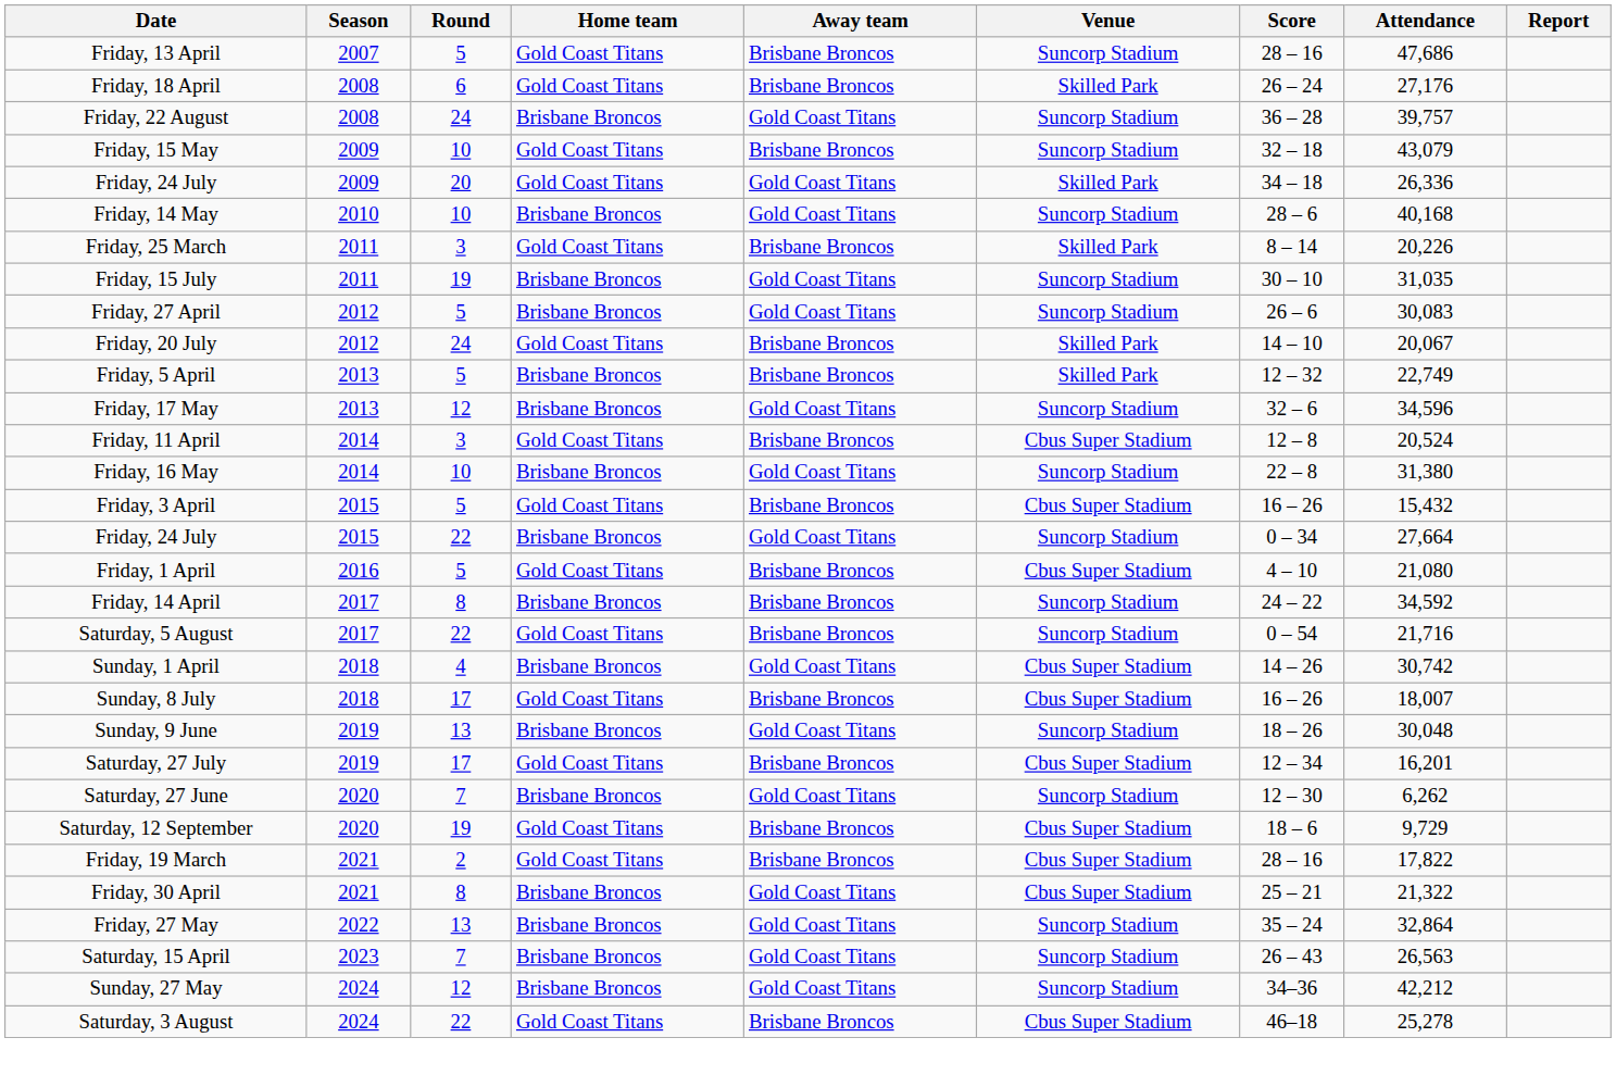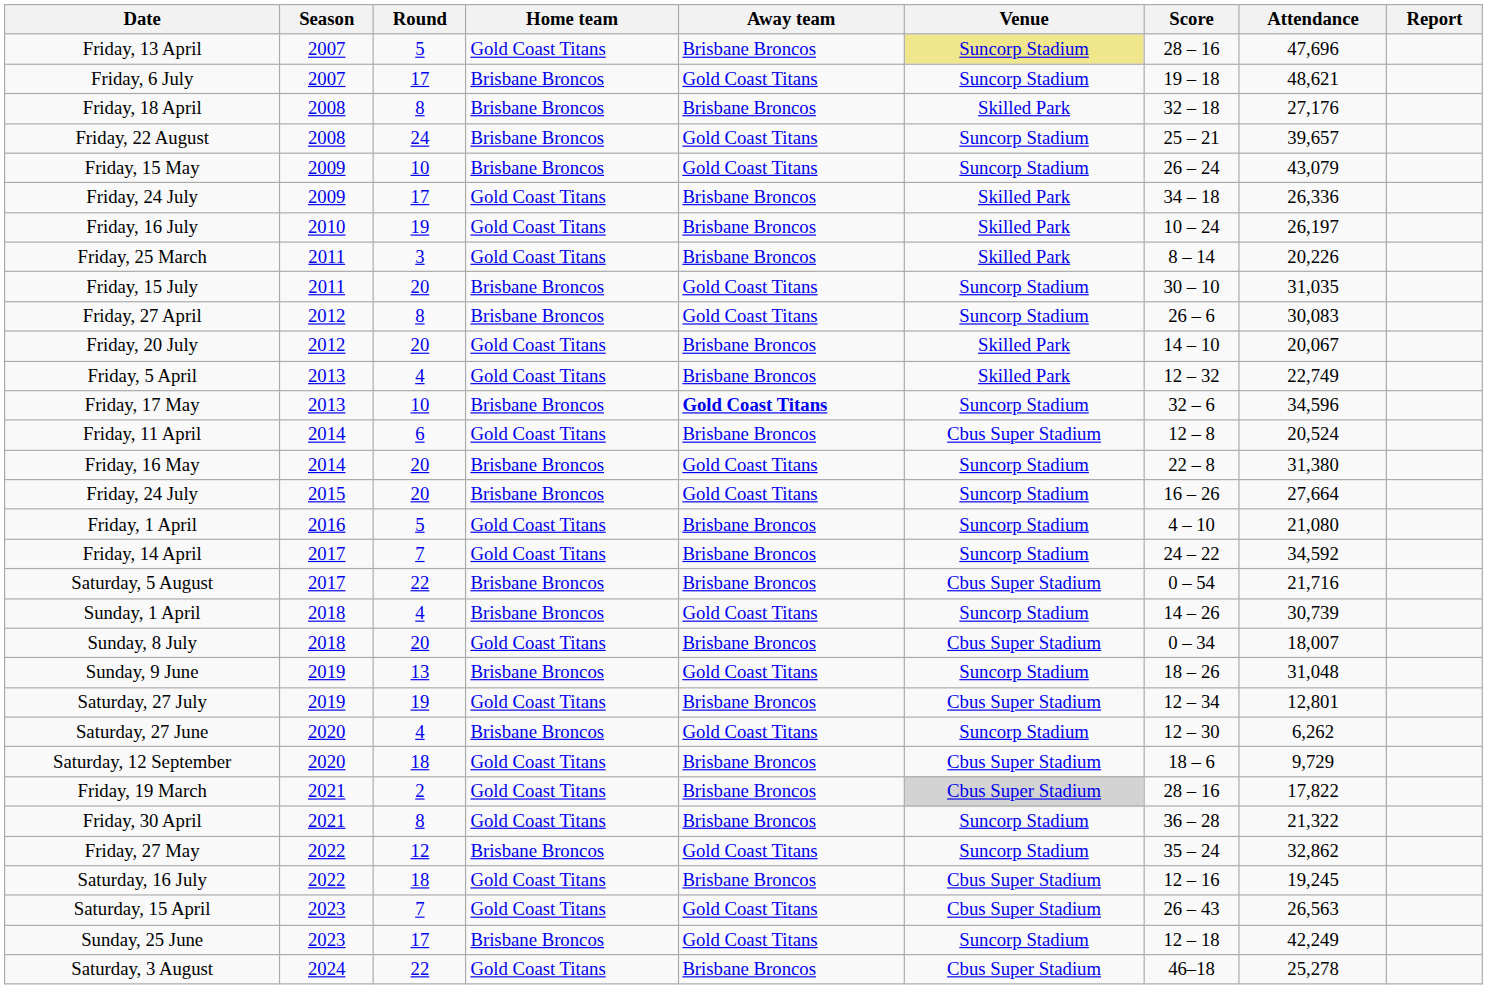 <table class="wikitable" style="text-align:center;" width="100%">
 <tr>
 <th>Date</th>
 <th>Season</th>
 <th>Round</th>
 <th>Home team</th>
 <th>Away team</th>
 <th>Venue</th>
 <th>Score</th>
 <th>Attendance</th>
 <th>Report</th>
 </tr>
 <tr>
 <td>Friday, 13 April</td>
 <td><a href='#'>2007</a></td>
 <td><a href='#'>5</a></td>
 <td style="text-align:left;"> <a href='#'>Gold Coast Titans</a></td>
 <td style="text-align:left;"> <a href='#'>Brisbane Broncos</a></td>
+<td style="background: khaki;"><a href='#'>Suncorp Stadium</a></td>
+<td>28 – 16</td>
+<td>47,696</td>
+<td></td>
+</tr>
+<tr>
+<td>Friday, 6 July</td>
+<td><a href='#'>2007</a></td>
+<td><a href='#'>17</a></td>
+<td style="text-align:left;"> <a href='#'>Brisbane Broncos</a></td>
+<td style="text-align:left;"> <a href='#'>Gold Coast Titans</a></td>
 <td><a href='#'>Suncorp Stadium</a></td>
-<td>28 – 16</td>
-<td>47,686</td>
+<td>19 – 18</td>
+<td>48,621</td>
 <td></td>
 </tr>
 <tr>
 <td>Friday, 18 April</td>
 <td><a href='#'>2008</a></td>
-<td><a href='#'>6</a></td>
-<td style="text-align:left;"> <a href='#'>Gold Coast Titans</a></td>
+<td><a href='#'>8</a></td>
+<td style="text-align:left;"> <a href='#'>Brisbane Broncos</a></td>
 <td style="text-align:left;"> <a href='#'>Brisbane Broncos</a></td>
 <td><a href='#'>Skilled Park</a></td>
-<td>26 – 24</td>
+<td>32 – 18</td>
 <td>27,176</td>
 <td></td>
 </tr>
 <tr>
 <td>Friday, 22 August</td>
 <td><a href='#'>2008</a></td>
 <td><a href='#'>24</a></td>
 <td style="text-align:left;"> <a href='#'>Brisbane Broncos</a></td>
 <td style="text-align:left;"> <a href='#'>Gold Coast Titans</a></td>
 <td><a href='#'>Suncorp Stadium</a></td>
-<td>36 – 28</td>
-<td>39,757</td>
+<td>25 – 21</td>
+<td>39,657</td>
 <td></td>
 </tr>
 <tr>
 <td>Friday, 15 May</td>
 <td><a href='#'>2009</a></td>
 <td><a href='#'>10</a></td>
+<td style="text-align:left;"> <a href='#'>Brisbane Broncos</a></td>
 <td style="text-align:left;"> <a href='#'>Gold Coast Titans</a></td>
-<td style="text-align:left;"> <a href='#'>Brisbane Broncos</a></td>
 <td><a href='#'>Suncorp Stadium</a></td>
-<td>32 – 18</td>
+<td>26 – 24</td>
 <td>43,079</td>
 <td></td>
 </tr>
 <tr>
 <td>Friday, 24 July</td>
 <td><a href='#'>2009</a></td>
-<td><a href='#'>20</a></td>
+<td><a href='#'>17</a></td>
 <td style="text-align:left;"> <a href='#'>Gold Coast Titans</a></td>
-<td style="text-align:left;"> <a href='#'>Gold Coast Titans</a></td>
+<td style="text-align:left;"> <a href='#'>Brisbane Broncos</a></td>
 <td><a href='#'>Skilled Park</a></td>
 <td>34 – 18</td>
 <td>26,336</td>
 <td></td>
 </tr>
 <tr>
-<td>Friday, 14 May</td>
+<td>Friday, 16 July</td>
 <td><a href='#'>2010</a></td>
-<td><a href='#'>10</a></td>
+<td><a href='#'>19</a></td>
+<td style="text-align:left;"> <a href='#'>Gold Coast Titans</a></td>
 <td style="text-align:left;"> <a href='#'>Brisbane Broncos</a></td>
-<td style="text-align:left;"> <a href='#'>Gold Coast Titans</a></td>
-<td><a href='#'>Suncorp Stadium</a></td>
-<td>28 – 6</td>
-<td>40,168</td>
+<td><a href='#'>Skilled Park</a></td>
+<td>10 – 24</td>
+<td>26,197</td>
 <td></td>
 </tr>
 <tr>
 <td>Friday, 25 March</td>
 <td><a href='#'>2011</a></td>
 <td><a href='#'>3</a></td>
 <td style="text-align:left;"> <a href='#'>Gold Coast Titans</a></td>
 <td style="text-align:left;"> <a href='#'>Brisbane Broncos</a></td>
 <td><a href='#'>Skilled Park</a></td>
 <td>8 – 14</td>
 <td>20,226</td>
 <td></td>
 </tr>
 <tr>
 <td>Friday, 15 July</td>
 <td><a href='#'>2011</a></td>
-<td><a href='#'>19</a></td>
+<td><a href='#'>20</a></td>
 <td style="text-align:left;"> <a href='#'>Brisbane Broncos</a></td>
 <td style="text-align:left;"> <a href='#'>Gold Coast Titans</a></td>
 <td><a href='#'>Suncorp Stadium</a></td>
 <td>30 – 10</td>
 <td>31,035</td>
 <td></td>
 </tr>
 <tr>
 <td>Friday, 27 April</td>
 <td><a href='#'>2012</a></td>
-<td><a href='#'>5</a></td>
+<td><a href='#'>8</a></td>
 <td style="text-align:left;"> <a href='#'>Brisbane Broncos</a></td>
 <td style="text-align:left;"> <a href='#'>Gold Coast Titans</a></td>
 <td><a href='#'>Suncorp Stadium</a></td>
 <td>26 – 6</td>
 <td>30,083</td>
 <td></td>
 </tr>
 <tr>
 <td>Friday, 20 July</td>
 <td><a href='#'>2012</a></td>
-<td><a href='#'>24</a></td>
+<td><a href='#'>20</a></td>
 <td style="text-align:left;"> <a href='#'>Gold Coast Titans</a></td>
 <td style="text-align:left;"> <a href='#'>Brisbane Broncos</a></td>
 <td><a href='#'>Skilled Park</a></td>
 <td>14 – 10</td>
 <td>20,067</td>
 <td></td>
 </tr>
 <tr>
 <td>Friday, 5 April</td>
 <td><a href='#'>2013</a></td>
-<td><a href='#'>5</a></td>
-<td style="text-align:left;"> <a href='#'>Brisbane Broncos</a></td>
+<td><a href='#'>4</a></td>
+<td style="text-align:left;"> <a href='#'>Gold Coast Titans</a></td>
 <td style="text-align:left;"> <a href='#'>Brisbane Broncos</a></td>
 <td><a href='#'>Skilled Park</a></td>
 <td>12 – 32</td>
 <td>22,749</td>
 <td></td>
 </tr>
 <tr>
 <td>Friday, 17 May</td>
 <td><a href='#'>2013</a></td>
-<td><a href='#'>12</a></td>
+<td><a href='#'>10</a></td>
 <td style="text-align:left;"> <a href='#'>Brisbane Broncos</a></td>
-<td style="text-align:left;"> <a href='#'>Gold Coast Titans</a></td>
+<td style="text-align:left;"><strong> <a href='#'>Gold Coast Titans</a></strong></td>
 <td><a href='#'>Suncorp Stadium</a></td>
 <td>32 – 6</td>
 <td>34,596</td>
 <td></td>
 </tr>
 <tr>
 <td>Friday, 11 April</td>
 <td><a href='#'>2014</a></td>
-<td><a href='#'>3</a></td>
+<td><a href='#'>6</a></td>
 <td style="text-align:left;"> <a href='#'>Gold Coast Titans</a></td>
 <td style="text-align:left;"> <a href='#'>Brisbane Broncos</a></td>
 <td><a href='#'>Cbus Super Stadium</a></td>
 <td>12 – 8</td>
 <td>20,524</td>
 <td></td>
 </tr>
 <tr>
 <td>Friday, 16 May</td>
 <td><a href='#'>2014</a></td>
-<td><a href='#'>10</a></td>
+<td><a href='#'>20</a></td>
 <td style="text-align:left;"> <a href='#'>Brisbane Broncos</a></td>
 <td style="text-align:left;"> <a href='#'>Gold Coast Titans</a></td>
 <td><a href='#'>Suncorp Stadium</a></td>
 <td>22 – 8</td>
 <td>31,380</td>
 <td></td>
 </tr>
 <tr>
-<td>Friday, 3 April</td>
-<td><a href='#'>2015</a></td>
-<td><a href='#'>5</a></td>
-<td style="text-align:left;"> <a href='#'>Gold Coast Titans</a></td>
-<td style="text-align:left;"> <a href='#'>Brisbane Broncos</a></td>
-<td><a href='#'>Cbus Super Stadium</a></td>
-<td>16 – 26</td>
-<td>15,432</td>
-<td></td>
-</tr>
-<tr>
 <td>Friday, 24 July</td>
 <td><a href='#'>2015</a></td>
-<td><a href='#'>22</a></td>
+<td><a href='#'>20</a></td>
 <td style="text-align:left;"> <a href='#'>Brisbane Broncos</a></td>
 <td style="text-align:left;"> <a href='#'>Gold Coast Titans</a></td>
 <td><a href='#'>Suncorp Stadium</a></td>
-<td>0 – 34</td>
+<td>16 – 26</td>
 <td>27,664</td>
 <td></td>
 </tr>
 <tr>
 <td>Friday, 1 April</td>
 <td><a href='#'>2016</a></td>
 <td><a href='#'>5</a></td>
 <td style="text-align:left;"> <a href='#'>Gold Coast Titans</a></td>
 <td style="text-align:left;"> <a href='#'>Brisbane Broncos</a></td>
-<td><a href='#'>Cbus Super Stadium</a></td>
+<td><a href='#'>Suncorp Stadium</a></td>
 <td>4 – 10</td>
 <td>21,080</td>
 <td></td>
 </tr>
 <tr>
 <td>Friday, 14 April</td>
 <td><a href='#'>2017</a></td>
-<td><a href='#'>8</a></td>
-<td style="text-align:left;"> <a href='#'>Brisbane Broncos</a></td>
+<td><a href='#'>7</a></td>
+<td style="text-align:left;"> <a href='#'>Gold Coast Titans</a></td>
 <td style="text-align:left;"> <a href='#'>Brisbane Broncos</a></td>
 <td><a href='#'>Suncorp Stadium</a></td>
 <td>24 – 22</td>
 <td>34,592</td>
 <td></td>
 </tr>
 <tr>
 <td>Saturday, 5 August</td>
 <td><a href='#'>2017</a></td>
 <td><a href='#'>22</a></td>
-<td style="text-align:left;"> <a href='#'>Gold Coast Titans</a></td>
 <td style="text-align:left;"> <a href='#'>Brisbane Broncos</a></td>
-<td><a href='#'>Suncorp Stadium</a></td>
+<td style="text-align:left;"> <a href='#'>Brisbane Broncos</a></td>
+<td><a href='#'>Cbus Super Stadium</a></td>
 <td>0 – 54</td>
 <td>21,716</td>
 <td></td>
 </tr>
 <tr>
 <td>Sunday, 1 April</td>
 <td><a href='#'>2018</a></td>
 <td><a href='#'>4</a></td>
 <td style="text-align:left;"> <a href='#'>Brisbane Broncos</a></td>
 <td style="text-align:left;"> <a href='#'>Gold Coast Titans</a></td>
-<td><a href='#'>Cbus Super Stadium</a></td>
+<td><a href='#'>Suncorp Stadium</a></td>
 <td>14 – 26</td>
-<td>30,742</td>
+<td>30,739</td>
 <td></td>
 </tr>
 <tr>
 <td>Sunday, 8 July</td>
 <td><a href='#'>2018</a></td>
-<td><a href='#'>17</a></td>
+<td><a href='#'>20</a></td>
 <td style="text-align:left;"> <a href='#'>Gold Coast Titans</a></td>
 <td style="text-align:left;"> <a href='#'>Brisbane Broncos</a></td>
 <td><a href='#'>Cbus Super Stadium</a></td>
-<td>16 – 26</td>
+<td>0 – 34</td>
 <td>18,007</td>
 <td></td>
 </tr>
 <tr>
 <td>Sunday, 9 June</td>
 <td><a href='#'>2019</a></td>
 <td><a href='#'>13</a></td>
 <td style="text-align:left;"> <a href='#'>Brisbane Broncos</a></td>
 <td style="text-align:left;"> <a href='#'>Gold Coast Titans</a></td>
 <td><a href='#'>Suncorp Stadium</a></td>
 <td>18 – 26</td>
-<td>30,048</td>
+<td>31,048</td>
 <td></td>
 </tr>
 <tr>
 <td>Saturday, 27 July</td>
 <td><a href='#'>2019</a></td>
-<td><a href='#'>17</a></td>
+<td><a href='#'>19</a></td>
 <td style="text-align:left;"> <a href='#'>Gold Coast Titans</a></td>
 <td style="text-align:left;"> <a href='#'>Brisbane Broncos</a></td>
 <td><a href='#'>Cbus Super Stadium</a></td>
 <td>12 – 34</td>
-<td>16,201</td>
+<td>12,801</td>
 <td></td>
 </tr>
 <tr>
 <td>Saturday, 27 June</td>
 <td><a href='#'>2020</a></td>
-<td><a href='#'>7</a></td>
+<td><a href='#'>4</a></td>
 <td style="text-align:left;"> <a href='#'>Brisbane Broncos</a></td>
 <td style="text-align:left;"> <a href='#'>Gold Coast Titans</a></td>
 <td><a href='#'>Suncorp Stadium</a></td>
 <td>12 – 30</td>
 <td>6,262</td>
 <td></td>
 </tr>
 <tr>
 <td>Saturday, 12 September</td>
 <td><a href='#'>2020</a></td>
-<td><a href='#'>19</a></td>
+<td><a href='#'>18</a></td>
 <td style="text-align:left;"> <a href='#'>Gold Coast Titans</a></td>
 <td style="text-align:left;"> <a href='#'>Brisbane Broncos</a></td>
 <td><a href='#'>Cbus Super Stadium</a></td>
 <td>18 – 6</td>
 <td>9,729</td>
 <td></td>
 </tr>
 <tr>
 <td>Friday, 19 March</td>
 <td><a href='#'>2021</a></td>
 <td><a href='#'>2</a></td>
 <td style="text-align:left;"> <a href='#'>Gold Coast Titans</a></td>
 <td style="text-align:left;"> <a href='#'>Brisbane Broncos</a></td>
-<td><a href='#'>Cbus Super Stadium</a></td>
+<td style="background: lightgrey;"><a href='#'>Cbus Super Stadium</a></td>
 <td>28 – 16</td>
 <td>17,822</td>
 <td></td>
 </tr>
 <tr>
 <td>Friday, 30 April</td>
 <td><a href='#'>2021</a></td>
 <td><a href='#'>8</a></td>
+<td style="text-align:left;"> <a href='#'>Gold Coast Titans</a></td>
 <td style="text-align:left;"> <a href='#'>Brisbane Broncos</a></td>
-<td style="text-align:left;"> <a href='#'>Gold Coast Titans</a></td>
-<td><a href='#'>Cbus Super Stadium</a></td>
-<td>25 – 21</td>
+<td><a href='#'>Suncorp Stadium</a></td>
+<td>36 – 28</td>
 <td>21,322</td>
 <td></td>
 </tr>
 <tr>
 <td>Friday, 27 May</td>
 <td><a href='#'>2022</a></td>
-<td><a href='#'>13</a></td>
+<td><a href='#'>12</a></td>
 <td style="text-align:left;"> <a href='#'>Brisbane Broncos</a></td>
 <td style="text-align:left;"> <a href='#'>Gold Coast Titans</a></td>
 <td><a href='#'>Suncorp Stadium</a></td>
 <td>35 – 24</td>
-<td>32,864</td>
+<td>32,862</td>
+<td></td>
+</tr>
+<tr>
+<td>Saturday, 16 July</td>
+<td><a href='#'>2022</a></td>
+<td><a href='#'>18</a></td>
+<td style="text-align:left;"> <a href='#'>Gold Coast Titans</a></td>
+<td style="text-align:left;"> <a href='#'>Brisbane Broncos</a></td>
+<td><a href='#'>Cbus Super Stadium</a></td>
+<td>12 – 16</td>
+<td>19,245</td>
 <td></td>
 </tr>
 <tr>
 <td>Saturday, 15 April</td>
 <td><a href='#'>2023</a></td>
 <td><a href='#'>7</a></td>
-<td style="text-align:left;"> <a href='#'>Brisbane Broncos</a></td>
 <td style="text-align:left;"> <a href='#'>Gold Coast Titans</a></td>
-<td><a href='#'>Suncorp Stadium</a></td>
+<td style="text-align:left;"> <a href='#'>Gold Coast Titans</a></td>
+<td><a href='#'>Cbus Super Stadium</a></td>
 <td>26 – 43</td>
 <td>26,563</td>
 <td></td>
 </tr>
 <tr>
-<td>Sunday, 27 May</td>
-<td><a href='#'>2024</a></td>
-<td><a href='#'>12</a></td>
+<td>Sunday, 25 June</td>
+<td><a href='#'>2023</a></td>
+<td><a href='#'>17</a></td>
 <td style="text-align:left;"> <a href='#'>Brisbane Broncos</a></td>
 <td style="text-align:left;"> <a href='#'>Gold Coast Titans</a></td>
 <td><a href='#'>Suncorp Stadium</a></td>
-<td>34–36</td>
-<td>42,212</td>
+<td>12 – 18</td>
+<td>42,249</td>
 <td></td>
 </tr>
 <tr>
 <td>Saturday, 3 August</td>
 <td><a href='#'>2024</a></td>
 <td><a href='#'>22</a></td>
 <td style="text-align:left;"> <a href='#'>Gold Coast Titans</a></td>
 <td style="text-align:left;"> <a href='#'>Brisbane Broncos</a></td>
 <td><a href='#'>Cbus Super Stadium</a></td>
 <td>46–18</td>
 <td>25,278</td>
 <td></td>
 </tr>
 </table>
